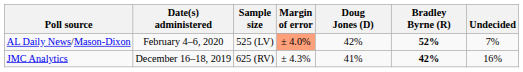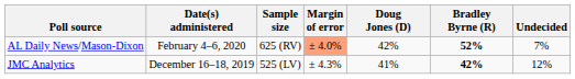 <table class="wikitable" style="font-size:90%;text-align:center;">
 <tr valign=bottom>
 <th>Poll source</th>
 <th>Date(s)<br>administered</th>
 <th>Sample<br>size</th>
 <th>Margin<br>of error</th>
 <th style="width:100px;">Doug<br>Jones (D)</th>
 <th style="width:100px;">Bradley<br>Byrne (R)</th>
 <th>Undecided</th>
 </tr>
 <tr>
 <td style="text-align:left;"><a href='#'>AL Daily News</a>/<a href='#'>Mason-Dixon</a></td>
 <td>February 4–6, 2020</td>
-<td>525 (LV)</td>
+<td>625 (RV)</td>
 <td style="background: lightsalmon;">± 4.0%</td>
 <td>42%</td>
 <td><strong>52%</strong></td>
 <td>7%</td>
 </tr>
 <tr>
 <td style="text-align:left;"><a href='#'>JMC Analytics</a></td>
 <td>December 16–18, 2019</td>
-<td>625 (RV)</td>
+<td>525 (LV)</td>
 <td>± 4.3%</td>
 <td>41%</td>
 <td><strong>42%</strong></td>
-<td>16%</td>
+<td>12%</td>
 </tr>
 </table>
